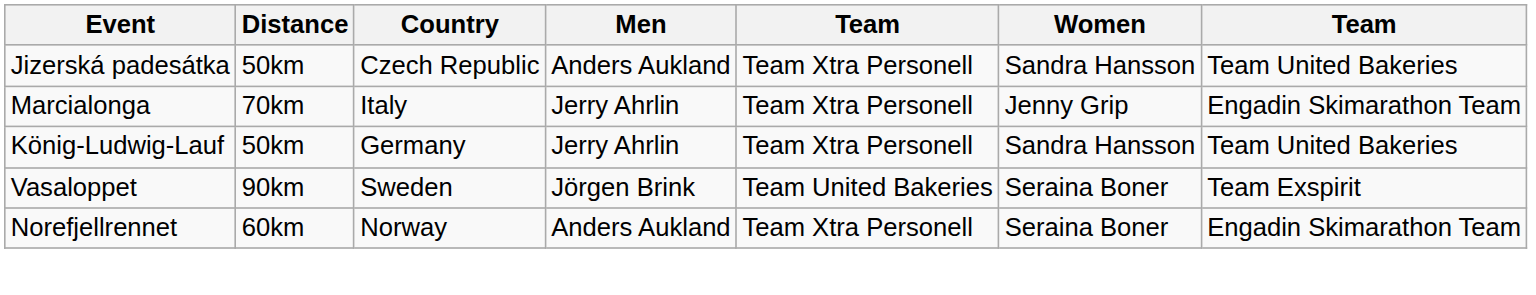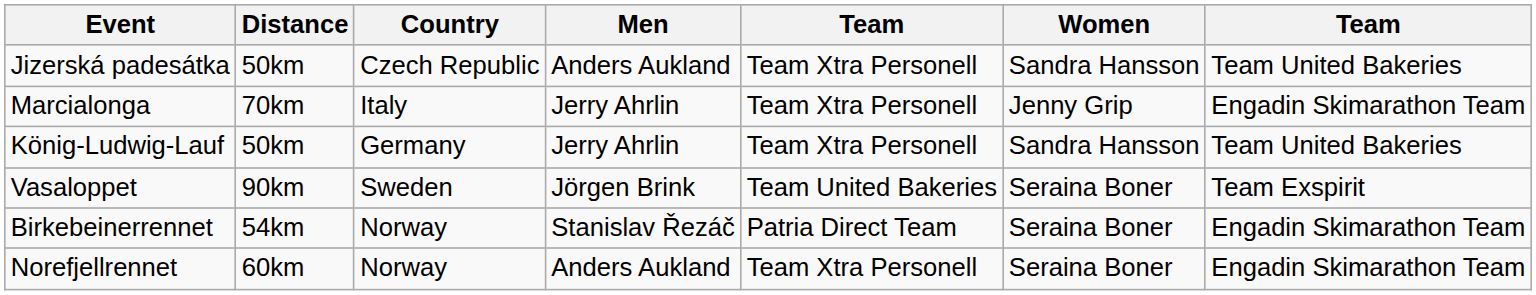 <table class="wikitable">
 <tr>
 <th>Event</th>
 <th>Distance</th>
 <th>Country</th>
 <th>Men</th>
 <th>Team</th>
 <th>Women</th>
 <th>Team</th>
 </tr>
 <tr>
 <td>Jizerská padesátka</td>
 <td>50km</td>
 <td> Czech Republic</td>
 <td> Anders Aukland</td>
 <td>Team Xtra Personell</td>
 <td> Sandra Hansson</td>
 <td>Team United Bakeries</td>
 </tr>
 <tr>
 <td>Marcialonga</td>
 <td>70km</td>
 <td> Italy</td>
 <td> Jerry Ahrlin</td>
 <td>Team Xtra Personell</td>
 <td> Jenny Grip</td>
 <td>Engadin Skimarathon Team</td>
 </tr>
 <tr>
 <td>König-Ludwig-Lauf</td>
 <td>50km</td>
 <td> Germany</td>
 <td> Jerry Ahrlin</td>
 <td>Team Xtra Personell</td>
 <td> Sandra Hansson</td>
 <td>Team United Bakeries</td>
 </tr>
 <tr>
 <td>Vasaloppet</td>
 <td>90km</td>
 <td> Sweden</td>
 <td> Jörgen Brink</td>
 <td>Team United Bakeries</td>
 <td> Seraina Boner</td>
 <td>Team Exspirit</td>
 </tr>
 <tr>
+<td>Birkebeinerrennet</td>
+<td>54km</td>
+<td> Norway</td>
+<td> Stanislav Řezáč</td>
+<td>Patria Direct Team</td>
+<td> Seraina Boner</td>
+<td>Engadin Skimarathon Team</td>
+</tr>
+<tr>
 <td>Norefjellrennet</td>
 <td>60km</td>
 <td> Norway</td>
 <td> Anders Aukland</td>
 <td>Team Xtra Personell</td>
 <td> Seraina Boner</td>
 <td>Engadin Skimarathon Team</td>
 </tr>
 </table>
